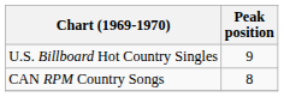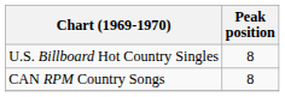 <table class="wikitable sortable">
 <tr>
 <th align="left">Chart (1969-1970)</th>
 <th align="center">Peak<br>position</th>
 </tr>
 <tr>
 <td align="left">U.S. <em>Billboard</em> Hot Country Singles</td>
-<td align="center">9</td>
+<td align="center">8</td>
 </tr>
 <tr>
 <td align="left">CAN <em>RPM</em> Country Songs</td>
 <td align="center">8</td>
 </tr>
 <tr>
 </tr>
 </table>
